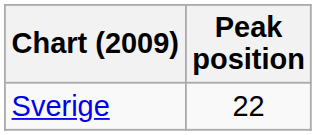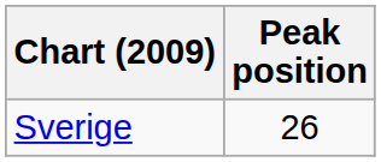 <table class="wikitable">
 <tr>
 <th>Chart (2009)</th>
 <th>Peak<br>position</th>
 </tr>
 <tr>
 <td><a href='#'>Sverige</a></td>
-<td align="center">22</td>
+<td align="center">26</td>
 </tr>
 </table>
